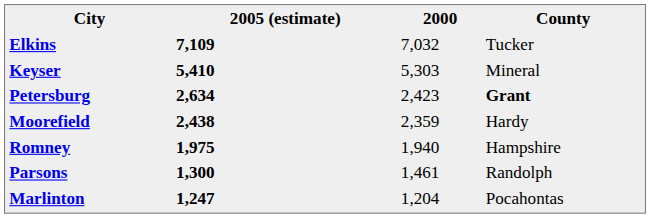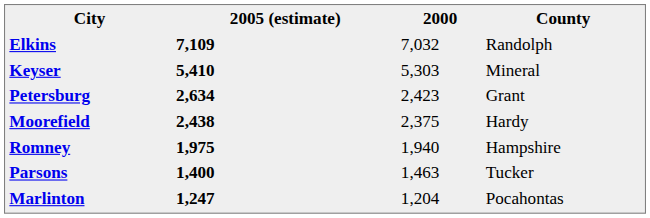 <table style="border-style:solid;border-width:1px;border-color:#808080;background:#EFEFEF;" cellspacing="2" cellpadding="2" width="600px">
 <tr style="background:#EFEFEF">
 <th>City</th>
 <th>2005 (estimate)</th>
 <th>2000</th>
 <th>County</th>
 </tr>
 <tr align="cemter" style="vertical-align:top" style="background:#DCE5E5">
 <td align="left"><strong><a href='#'>Elkins</a></strong></td>
 <td align="left"><strong>7,109</strong></td>
 <td align="left">7,032</td>
-<td align="left">Tucker</td>
+<td align="left">Randolph</td>
 </tr>
 <tr align="cemter" style="vertical-align:top" style="background:#DCE5E5">
 <td align="left"><strong><a href='#'>Keyser</a></strong></td>
 <td align="left"><strong>5,410</strong></td>
 <td align="left">5,303</td>
 <td align="left">Mineral</td>
 </tr>
 <tr align="cemter" style="vertical-align:top" style="background:#DCE5E5">
 <td align="left"><strong><a href='#'>Petersburg</a></strong></td>
 <td align="left"><strong>2,634</strong></td>
 <td align="left">2,423</td>
-<td align="left"><strong>Grant</strong></td>
+<td align="left">Grant</td>
 </tr>
 <tr align="cemter" style="vertical-align:top" style="background:#DCE5E5">
 <td align="left"><strong><a href='#'>Moorefield</a></strong></td>
 <td align="left"><strong>2,438</strong></td>
-<td align="left">2,359</td>
+<td align="left">2,375</td>
 <td align="left">Hardy</td>
 </tr>
 <tr align="cemter" style="vertical-align:top" style="background:#DCE5E5">
 <td align="left"><strong><a href='#'>Romney</a></strong></td>
 <td align="left"><strong>1,975</strong></td>
 <td align="left">1,940</td>
 <td align="left">Hampshire</td>
 </tr>
 <tr align="cemter" style="vertical-align:top" style="background:#DCE5E5">
 <td align="left"><strong><a href='#'>Parsons</a></strong></td>
-<td align="left"><strong>1,300</strong></td>
-<td align="left">1,461</td>
-<td align="left">Randolph</td>
+<td align="left"><strong>1,400</strong></td>
+<td align="left">1,463</td>
+<td align="left">Tucker</td>
 </tr>
 <tr align="cemter" style="vertical-align:top" style="background:#DCE5E5">
 <td align="left"><strong><a href='#'>Marlinton</a></strong></td>
 <td align="left"><strong>1,247</strong></td>
 <td align="left">1,204</td>
 <td align="left">Pocahontas</td>
 </tr>
 </table>
